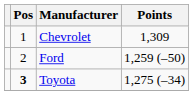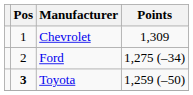 <table class="wikitable" style="font-size: 95%;">
 <tr>
 <th></th>
 <th>Pos</th>
 <th>Manufacturer</th>
 <th>Points</th>
 </tr>
 <tr>
 <td align="left"></td>
 <td style="text-align:center;">1</td>
 <td><a href='#'>Chevrolet</a></td>
 <td style="text-align:center;">1,309</td>
 </tr>
 <tr>
 <td align="left"></td>
 <td style="text-align:center;">2</td>
 <td><a href='#'>Ford</a></td>
-<td style="text-align:center;">1,259 (–50)</td>
+<td style="text-align:center;">1,275 (–34)</td>
 </tr>
 <tr>
 <td align="left"></td>
 <td style="text-align:center;"><strong>3</strong></td>
 <td><a href='#'>Toyota</a></td>
-<td style="text-align:center;">1,275 (–34)</td>
+<td style="text-align:center;">1,259 (–50)</td>
 </tr>
 <tr class="sortbottom">
 </tr>
 </table>
